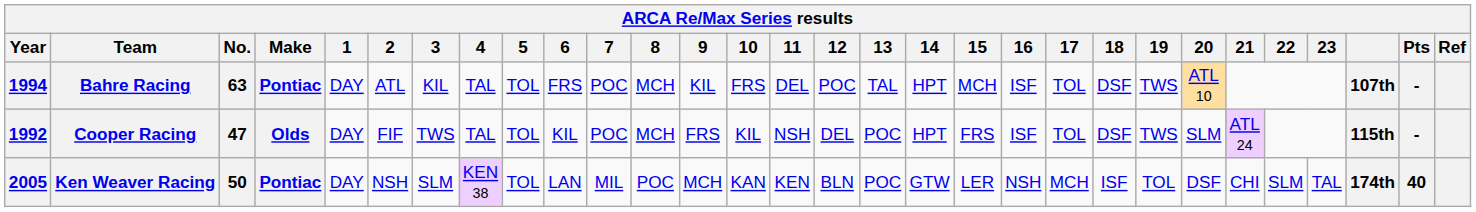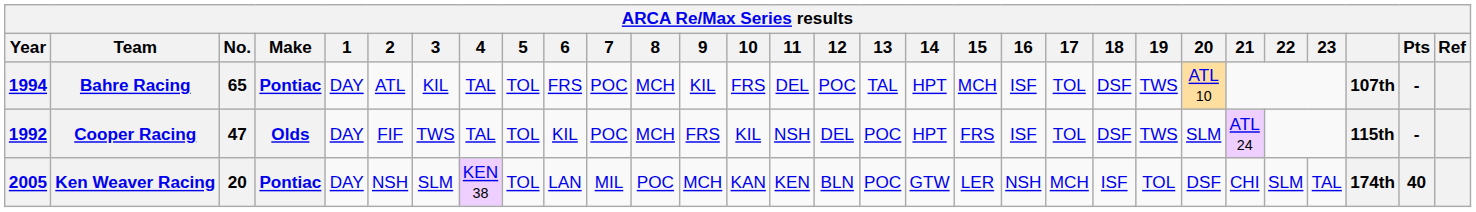 <table class="wikitable" style="text-align:center; font-size:75%">
 <tr>
 <th colspan=45><a href='#'>ARCA Re/Max Series</a> results</th>
 </tr>
 <tr>
 <th>Year</th>
 <th>Team</th>
 <th>No.</th>
 <th>Make</th>
 <th>1</th>
 <th>2</th>
 <th>3</th>
 <th>4</th>
 <th>5</th>
 <th>6</th>
 <th>7</th>
 <th>8</th>
 <th>9</th>
 <th>10</th>
 <th>11</th>
 <th>12</th>
 <th>13</th>
 <th>14</th>
 <th>15</th>
 <th>16</th>
 <th>17</th>
 <th>18</th>
 <th>19</th>
 <th>20</th>
 <th>21</th>
 <th>22</th>
 <th>23</th>
 <th></th>
 <th>Pts</th>
 <th>Ref</th>
 </tr>
 <tr>
 <th><a href='#'>1994</a></th>
 <th><a href='#'>Bahre Racing</a></th>
-<th>63</th>
+<th>65</th>
 <th><a href='#'>Pontiac</a></th>
 <td><a href='#'>DAY</a></td>
 <td><a href='#'>ATL</a></td>
 <td><a href='#'>KIL</a></td>
 <td><a href='#'>TAL</a></td>
 <td><a href='#'>TOL</a></td>
 <td><a href='#'>FRS</a></td>
 <td><a href='#'>POC</a></td>
 <td><a href='#'>MCH</a></td>
 <td><a href='#'>KIL</a></td>
 <td><a href='#'>FRS</a></td>
 <td><a href='#'>DEL</a></td>
 <td><a href='#'>POC</a></td>
 <td><a href='#'>TAL</a></td>
 <td><a href='#'>HPT</a></td>
 <td><a href='#'>MCH</a></td>
 <td><a href='#'>ISF</a></td>
 <td><a href='#'>TOL</a></td>
 <td><a href='#'>DSF</a></td>
 <td><a href='#'>TWS</a></td>
 <td style="background:#ffdf9f;"><a href='#'>ATL</a><br><small>10</small></td>
 <td colspan=3></td>
 <th>107th</th>
 <th>-</th>
 <th></th>
 </tr>
 <tr>
 <th><a href='#'>1992</a></th>
 <th><a href='#'>Cooper Racing</a></th>
 <th>47</th>
 <th><a href='#'>Olds</a></th>
 <td><a href='#'>DAY</a></td>
 <td><a href='#'>FIF</a></td>
 <td><a href='#'>TWS</a></td>
 <td><a href='#'>TAL</a></td>
 <td><a href='#'>TOL</a></td>
 <td><a href='#'>KIL</a></td>
 <td><a href='#'>POC</a></td>
 <td><a href='#'>MCH</a></td>
 <td><a href='#'>FRS</a></td>
 <td><a href='#'>KIL</a></td>
 <td><a href='#'>NSH</a></td>
 <td><a href='#'>DEL</a></td>
 <td><a href='#'>POC</a></td>
 <td><a href='#'>HPT</a></td>
 <td><a href='#'>FRS</a></td>
 <td><a href='#'>ISF</a></td>
 <td><a href='#'>TOL</a></td>
 <td><a href='#'>DSF</a></td>
 <td><a href='#'>TWS</a></td>
 <td><a href='#'>SLM</a></td>
 <td style="background:#EFCFFF;"><a href='#'>ATL</a><br><small>24</small></td>
 <td colspan=2></td>
 <th>115th</th>
 <th>-</th>
 <th></th>
 </tr>
 <tr>
 <th><a href='#'>2005</a></th>
 <th><a href='#'>Ken Weaver Racing</a></th>
-<th>50</th>
+<th>20</th>
 <th><a href='#'>Pontiac</a></th>
 <td><a href='#'>DAY</a></td>
 <td><a href='#'>NSH</a></td>
 <td><a href='#'>SLM</a></td>
 <td style="background:#EFCFFF;"><a href='#'>KEN</a><br><small>38</small></td>
 <td><a href='#'>TOL</a></td>
 <td><a href='#'>LAN</a></td>
 <td><a href='#'>MIL</a></td>
 <td><a href='#'>POC</a></td>
 <td><a href='#'>MCH</a></td>
 <td><a href='#'>KAN</a></td>
 <td><a href='#'>KEN</a></td>
 <td><a href='#'>BLN</a></td>
 <td><a href='#'>POC</a></td>
 <td><a href='#'>GTW</a></td>
 <td><a href='#'>LER</a></td>
 <td><a href='#'>NSH</a></td>
 <td><a href='#'>MCH</a></td>
 <td><a href='#'>ISF</a></td>
 <td><a href='#'>TOL</a></td>
 <td><a href='#'>DSF</a></td>
 <td><a href='#'>CHI</a></td>
 <td><a href='#'>SLM</a></td>
 <td><a href='#'>TAL</a></td>
 <th>174th</th>
 <th>40</th>
 <th></th>
 </tr>
 </table>
